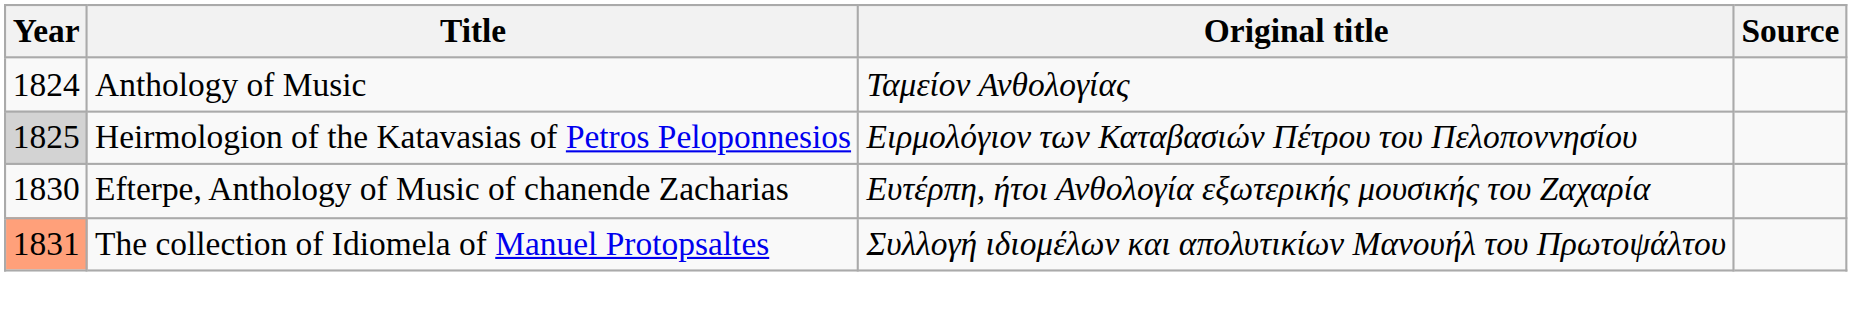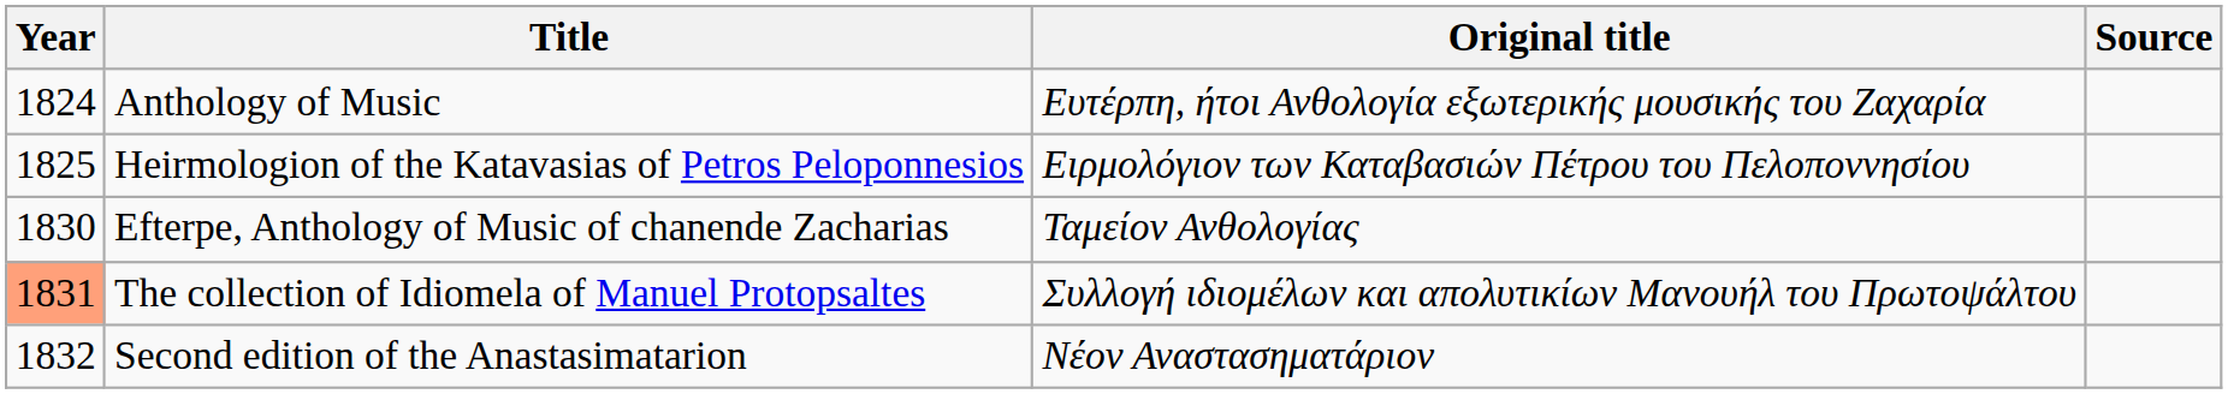 <table class="wikitable sortable">
 <tr>
 <th>Year</th>
 <th>Title</th>
 <th>Original title</th>
 <th>Source</th>
 </tr>
 <tr>
 <td>1824</td>
 <td>Anthology of Music</td>
-<td><em>Ταμείον Ανθολογίας</em></td>
+<td><em>Ευτέρπη, ήτοι Ανθολογία εξωτερικής μουσικής του Ζαχαρία</em></td>
 <td></td>
 </tr>
 <tr>
-<td style="background: lightgrey;">1825</td>
+<td>1825</td>
 <td>Heirmologion of the Katavasias of <a href='#'>Petros Peloponnesios</a></td>
 <td><em>Ειρμολόγιον των Καταβασιών Πέτρου του Πελοποννησίου</em></td>
 <td></td>
 </tr>
 <tr>
 <td>1830</td>
 <td>Efterpe, Anthology of Music of chanende Zacharias</td>
-<td><em>Ευτέρπη, ήτοι Ανθολογία εξωτερικής μουσικής του Ζαχαρία</em></td>
+<td><em>Ταμείον Ανθολογίας</em></td>
 <td></td>
 </tr>
 <tr>
 <td style="background: lightsalmon;">1831</td>
 <td>The collection of Idiomela of <a href='#'>Manuel Protopsaltes</a></td>
 <td><em>Συλλογή ιδιομέλων και απολυτικίων Μανουήλ του Πρωτοψάλτου</em></td>
 <td></td>
 </tr>
+<tr>
+<td>1832</td>
+<td>Second edition of the Anastasimatarion</td>
+<td><em>Νέον Αναστασηματάριον</em></td>
+<td></td>
+</tr>
 </table>
